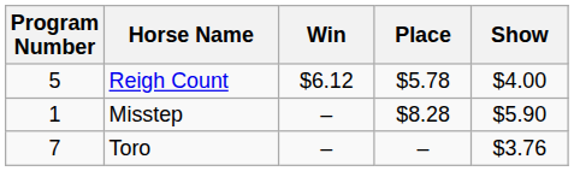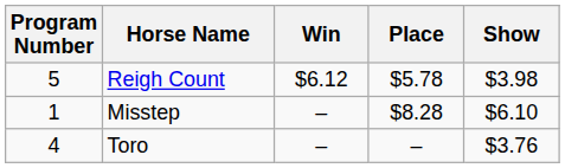 <table class="wikitable sortable" style="font-size:90%">
 <tr>
 <th width="48px">Program<br>Number</th>
 <th width="110px">Horse Name<br></th>
 <th width="58px">Win<br></th>
 <th width="58px">Place<br></th>
 <th width="58px">Show</th>
 </tr>
 <tr>
 <td align=center>5</td>
 <td><a href='#'>Reigh Count</a></td>
 <td align=center>$6.12</td>
 <td align=center>$5.78</td>
-<td align=center>$4.00</td>
+<td align=center>$3.98</td>
 </tr>
 <tr>
 <td align=center>1</td>
 <td>Misstep</td>
 <td align=center>–</td>
 <td align=center>$8.28</td>
-<td align=center>$5.90</td>
+<td align=center>$6.10</td>
 </tr>
 <tr>
-<td align=center>7</td>
+<td align=center>4</td>
 <td>Toro</td>
 <td align=center>–</td>
 <td align=center>–</td>
 <td align=center>$3.76</td>
 </tr>
 </table>
